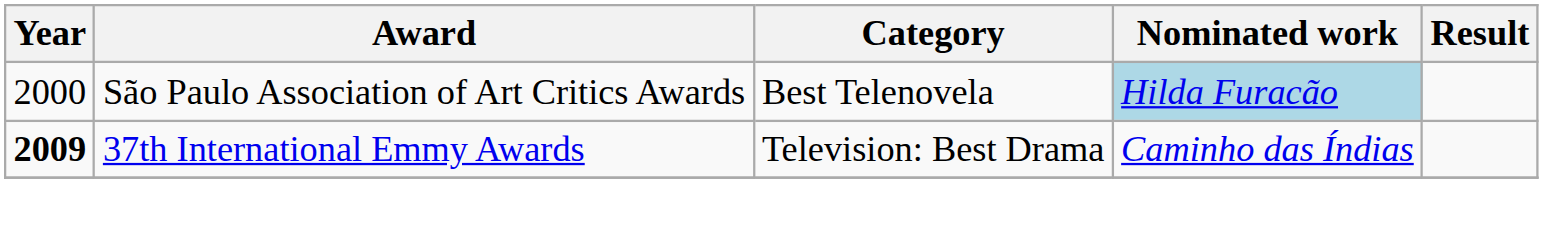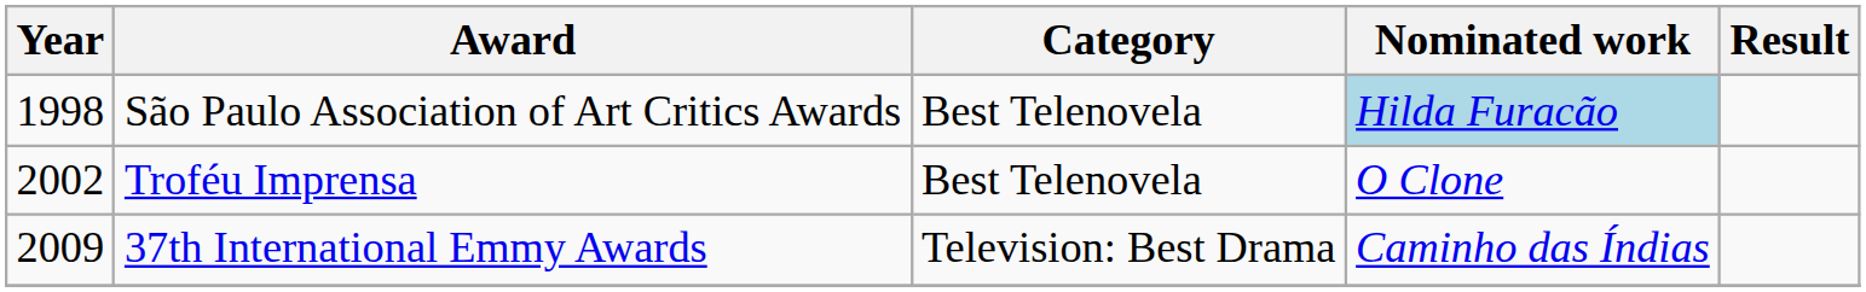 <table class="wikitable sortable">
 <tr>
 <th>Year</th>
 <th>Award</th>
 <th>Category</th>
 <th>Nominated work</th>
 <th>Result</th>
 </tr>
 <tr>
-<td>2000</td>
+<td>1998</td>
 <td>São Paulo Association of Art Critics Awards</td>
 <td>Best Telenovela</td>
 <td style="background: lightblue;"><em><a href='#'>Hilda Furacão</a></em></td>
 <td></td>
 </tr>
 <tr>
-<td><strong>2009</strong></td>
+<td>2002</td>
+<td><a href='#'>Troféu Imprensa</a></td>
+<td>Best Telenovela</td>
+<td><em><a href='#'>O Clone</a></em></td>
+<td></td>
+</tr>
+<tr>
+<td>2009</td>
 <td><a href='#'>37th International Emmy Awards</a></td>
 <td>Television: Best Drama</td>
 <td><em><a href='#'>Caminho das Índias</a></em></td>
 <td></td>
 </tr>
 <tr>
 </tr>
 </table>
